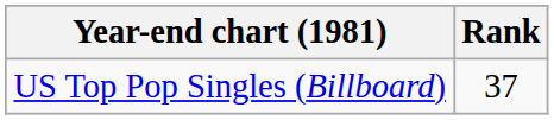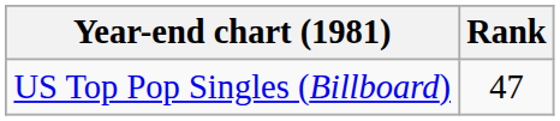 <table class="wikitable sortable">
 <tr>
 <th>Year-end chart (1981)</th>
 <th>Rank</th>
 </tr>
 <tr>
 <td><a href='#'>US Top Pop Singles (<em>Billboard</em>)</a></td>
-<td align="center">37</td>
+<td align="center">47</td>
 </tr>
 </table>
